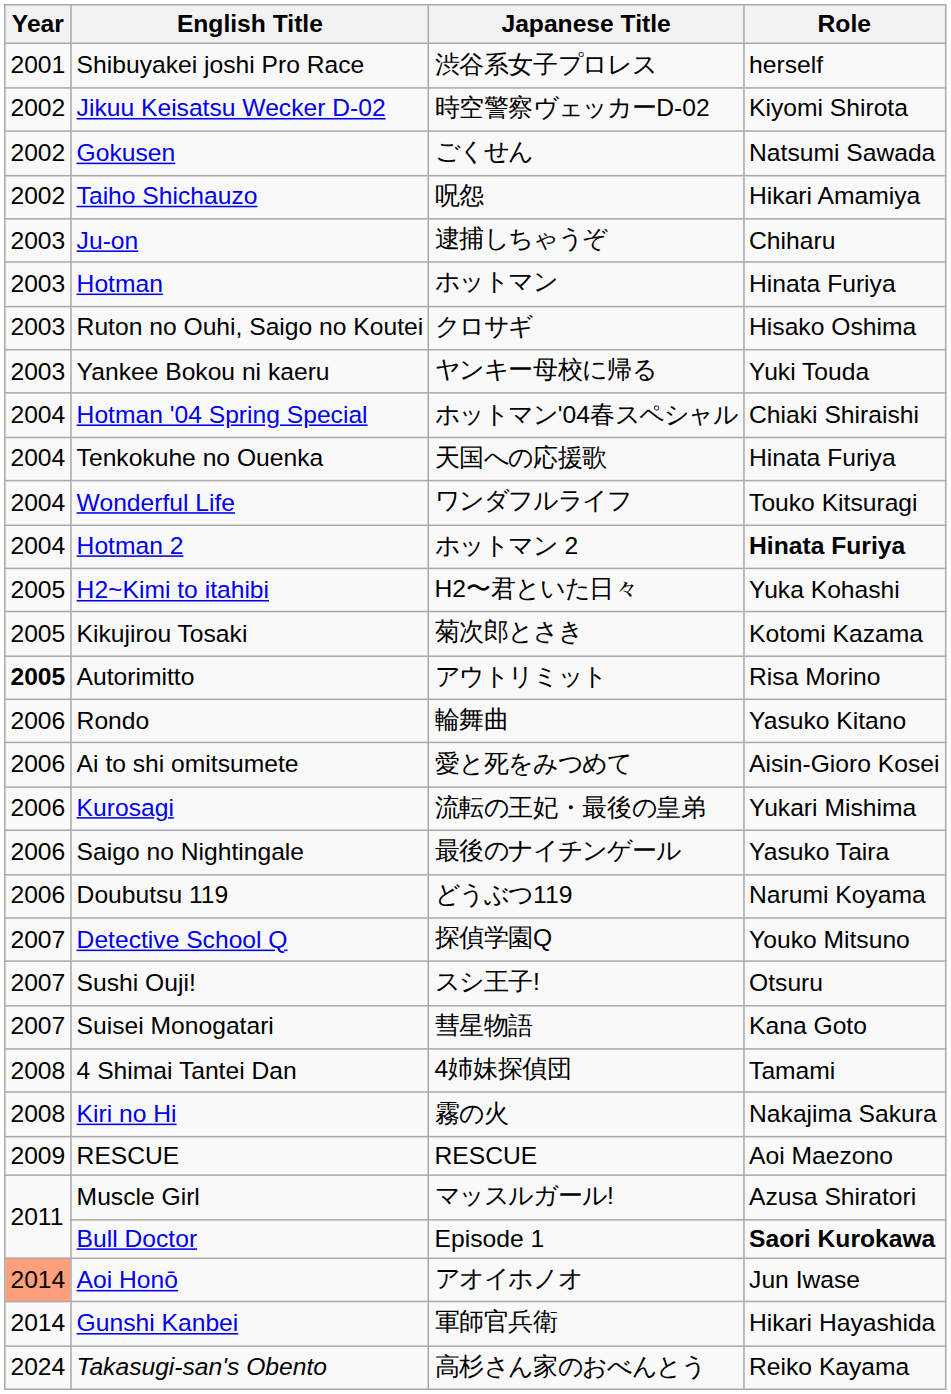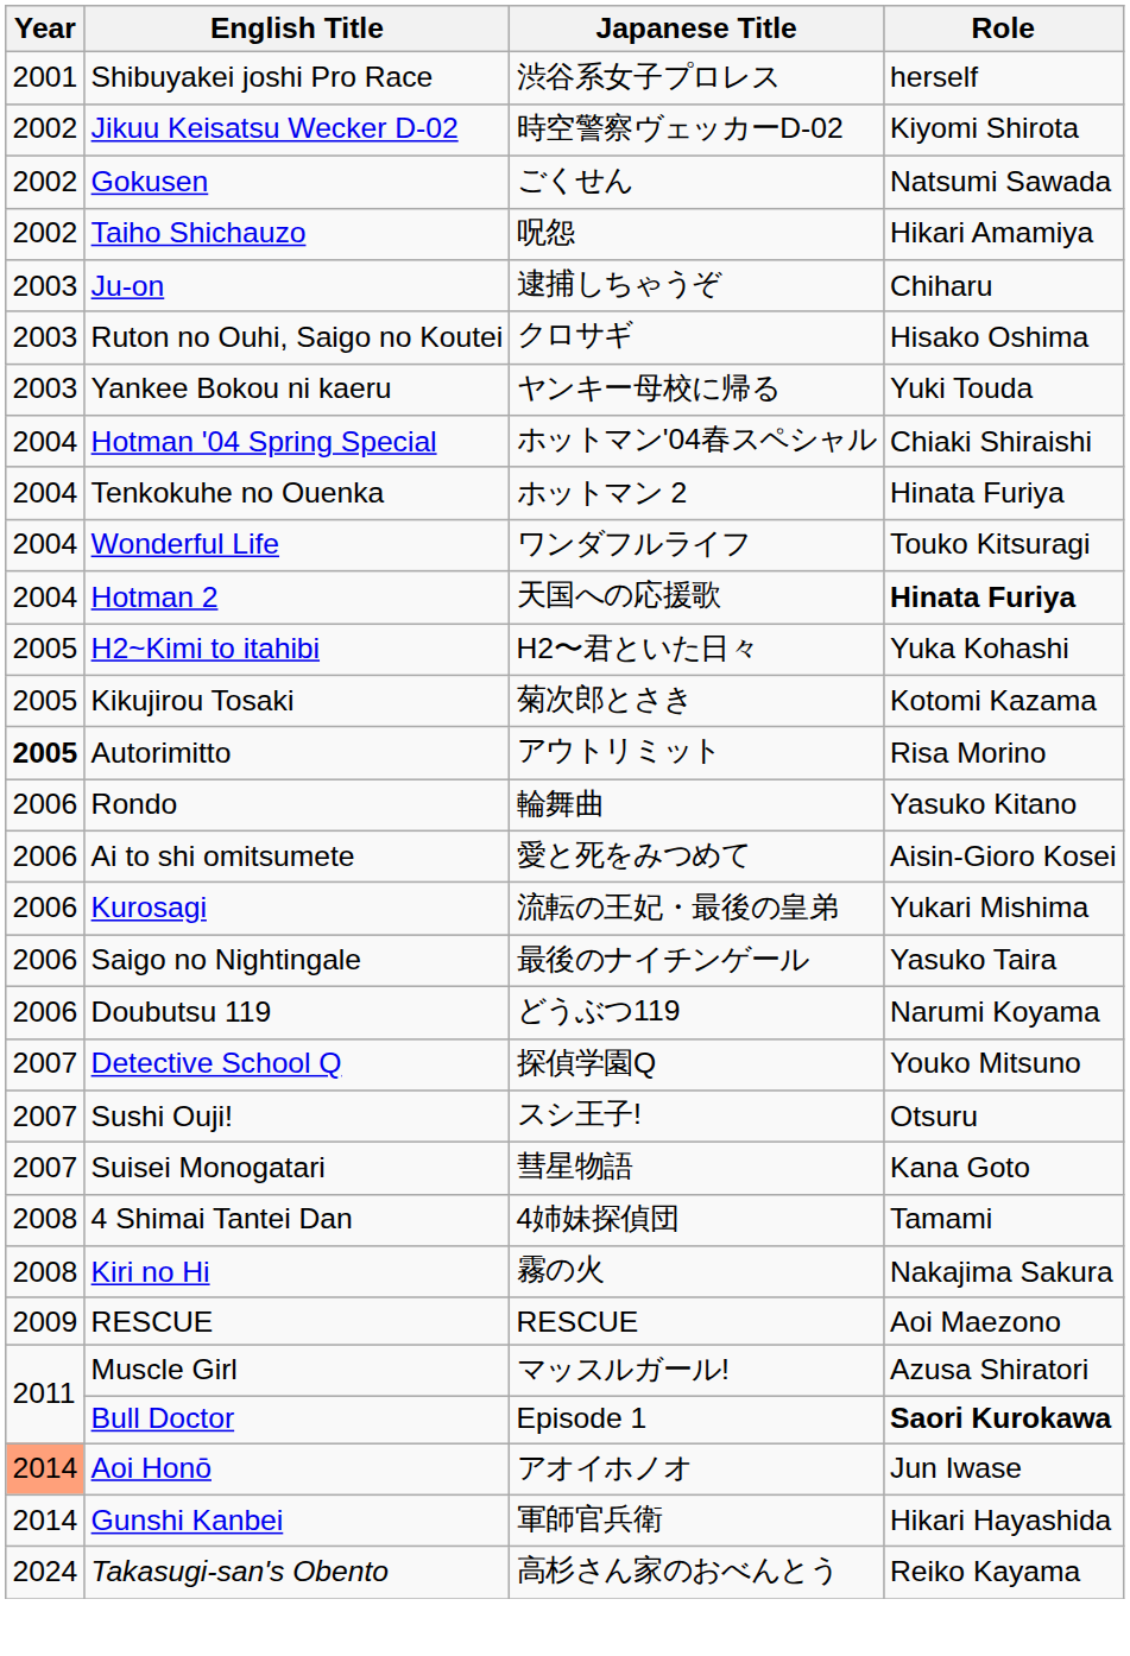 <table class="wikitable">
 <tr>
 <th>Year</th>
 <th>English Title</th>
 <th>Japanese Title</th>
 <th>Role</th>
 </tr>
 <tr>
 <td>2001</td>
 <td>Shibuyakei joshi Pro Race</td>
 <td>渋谷系女子プロレス</td>
 <td>herself</td>
 </tr>
 <tr>
 <td>2002</td>
 <td><a href='#'>Jikuu Keisatsu Wecker D-02</a></td>
 <td>時空警察ヴェッカーD-02</td>
 <td>Kiyomi Shirota</td>
 </tr>
 <tr>
 <td>2002</td>
 <td><a href='#'>Gokusen</a></td>
 <td>ごくせん</td>
 <td>Natsumi Sawada</td>
 </tr>
 <tr>
 <td>2002</td>
 <td><a href='#'>Taiho Shichauzo</a></td>
 <td>呪怨</td>
 <td>Hikari Amamiya</td>
 </tr>
 <tr>
 <td>2003</td>
 <td><a href='#'>Ju-on</a></td>
 <td>逮捕しちゃうぞ</td>
 <td>Chiharu</td>
 </tr>
 <tr>
 <td>2003</td>
-<td><a href='#'>Hotman</a></td>
-<td>ホットマン</td>
-<td>Hinata Furiya</td>
-</tr>
-<tr>
-<td>2003</td>
 <td>Ruton no Ouhi, Saigo no Koutei</td>
 <td>クロサギ</td>
 <td>Hisako Oshima</td>
 </tr>
 <tr>
 <td>2003</td>
 <td>Yankee Bokou ni kaeru</td>
 <td>ヤンキー母校に帰る</td>
 <td>Yuki Touda</td>
 </tr>
 <tr>
 <td>2004</td>
 <td><a href='#'>Hotman '04 Spring Special</a></td>
 <td>ホットマン'04春スペシャル</td>
 <td>Chiaki Shiraishi</td>
 </tr>
 <tr>
 <td>2004</td>
 <td>Tenkokuhe no Ouenka</td>
-<td>天国への応援歌</td>
+<td>ホットマン 2</td>
 <td>Hinata Furiya</td>
 </tr>
 <tr>
 <td>2004</td>
 <td><a href='#'>Wonderful Life</a></td>
 <td>ワンダフルライフ</td>
 <td>Touko Kitsuragi</td>
 </tr>
 <tr>
 <td>2004</td>
 <td><a href='#'>Hotman 2</a></td>
-<td>ホットマン 2</td>
+<td>天国への応援歌</td>
 <td><strong>Hinata Furiya</strong></td>
 </tr>
 <tr>
 <td>2005</td>
 <td><a href='#'>H2~Kimi to itahibi</a></td>
 <td>H2〜君といた日々</td>
 <td>Yuka Kohashi</td>
 </tr>
 <tr>
 <td>2005</td>
 <td>Kikujirou Tosaki</td>
 <td>菊次郎とさき</td>
 <td>Kotomi Kazama</td>
 </tr>
 <tr>
 <td><strong>2005</strong></td>
 <td>Autorimitto</td>
 <td>アウトリミット</td>
 <td>Risa Morino</td>
 </tr>
 <tr>
 <td>2006</td>
 <td>Rondo</td>
 <td>輪舞曲</td>
 <td>Yasuko Kitano</td>
 </tr>
 <tr>
 <td>2006</td>
 <td>Ai to shi omitsumete</td>
 <td>愛と死をみつめて</td>
 <td>Aisin-Gioro Kosei</td>
 </tr>
 <tr>
 <td>2006</td>
 <td><a href='#'>Kurosagi</a></td>
 <td>流転の王妃・最後の皇弟</td>
 <td>Yukari Mishima</td>
 </tr>
 <tr>
 <td>2006</td>
 <td>Saigo no Nightingale</td>
 <td>最後のナイチンゲール</td>
 <td>Yasuko Taira</td>
 </tr>
 <tr>
 <td>2006</td>
 <td>Doubutsu 119</td>
 <td>どうぶつ119</td>
 <td>Narumi Koyama</td>
 </tr>
 <tr>
 <td>2007</td>
 <td><a href='#'>Detective School Q</a></td>
 <td>探偵学園Q</td>
 <td>Youko Mitsuno</td>
 </tr>
 <tr>
 <td>2007</td>
 <td>Sushi Ouji!</td>
 <td>スシ王子!</td>
 <td>Otsuru</td>
 </tr>
 <tr>
 <td>2007</td>
 <td>Suisei Monogatari</td>
 <td>彗星物語</td>
 <td>Kana Goto</td>
 </tr>
 <tr>
 <td>2008</td>
 <td>4 Shimai Tantei Dan</td>
 <td>4姉妹探偵団</td>
 <td>Tamami</td>
 </tr>
 <tr>
 <td>2008</td>
 <td><a href='#'>Kiri no Hi</a></td>
 <td>霧の火</td>
 <td>Nakajima Sakura</td>
 </tr>
 <tr>
 <td>2009</td>
 <td>RESCUE</td>
 <td>RESCUE</td>
 <td>Aoi Maezono</td>
 </tr>
 <tr>
 <td rowspan="2">2011</td>
 <td>Muscle Girl</td>
 <td>マッスルガール!</td>
 <td>Azusa Shiratori</td>
 </tr>
 <tr>
 <td><a href='#'>Bull Doctor</a></td>
 <td>Episode 1</td>
 <td><strong>Saori Kurokawa</strong></td>
 </tr>
 <tr>
 <td style="background: lightsalmon;">2014</td>
 <td><a href='#'>Aoi Honō</a></td>
 <td>アオイホノオ</td>
 <td>Jun Iwase</td>
 </tr>
 <tr>
 <td>2014</td>
 <td><a href='#'>Gunshi Kanbei</a></td>
 <td>軍師官兵衛</td>
 <td>Hikari Hayashida</td>
 </tr>
 <tr>
 <td>2024</td>
 <td><em>Takasugi-san's Obento</em></td>
 <td>高杉さん家のおべんとう</td>
 <td>Reiko Kayama</td>
 </tr>
 </table>
